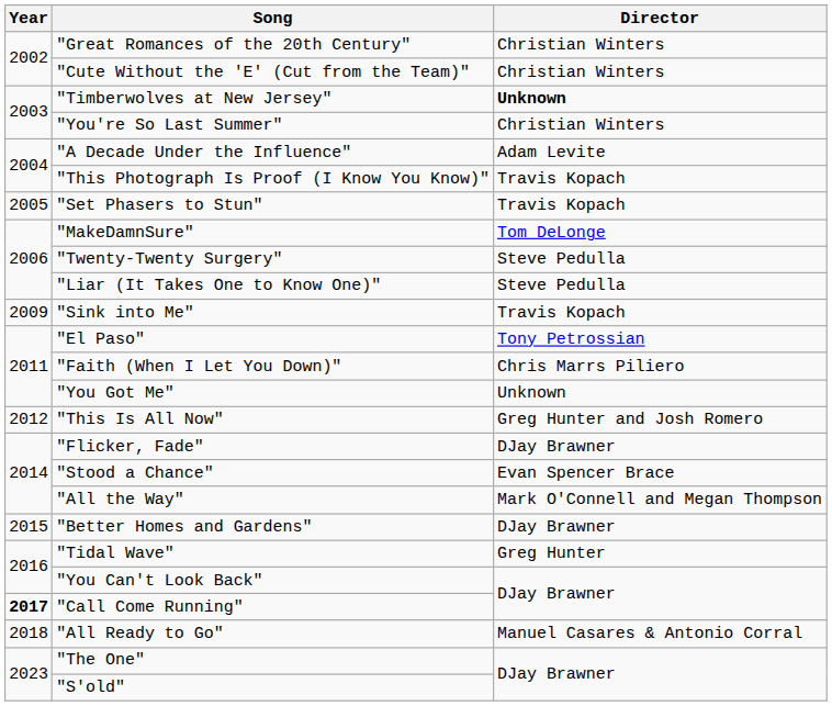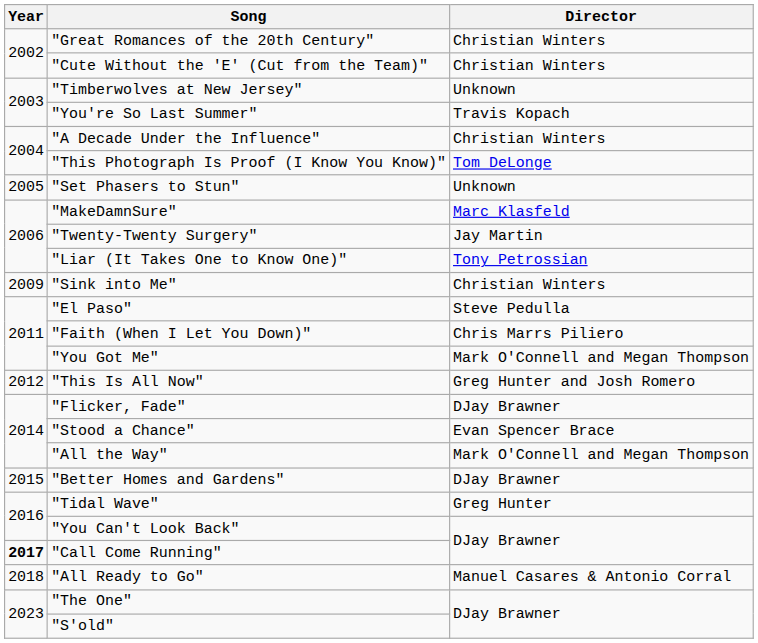 <table class="wikitable">
 <tr>
 <th>Year</th>
 <th>Song</th>
 <th>Director</th>
 </tr>
 <tr>
 <td rowspan="2">2002</td>
 <td>"Great Romances of the 20th Century"</td>
 <td>Christian Winters</td>
 </tr>
 <tr>
 <td>"Cute Without the 'E' (Cut from the Team)"</td>
 <td>Christian Winters</td>
 </tr>
 <tr>
 <td rowspan="2">2003</td>
 <td>"Timberwolves at New Jersey"</td>
-<td><strong>Unknown</strong></td>
+<td>Unknown</td>
 </tr>
 <tr>
 <td>"You're So Last Summer"</td>
-<td>Christian Winters</td>
+<td>Travis Kopach</td>
 </tr>
 <tr>
 <td rowspan="2">2004</td>
 <td>"A Decade Under the Influence"</td>
-<td>Adam Levite</td>
+<td>Christian Winters</td>
 </tr>
 <tr>
 <td>"This Photograph Is Proof (I Know You Know)"</td>
-<td>Travis Kopach</td>
+<td><a href='#'>Tom DeLonge</a></td>
 </tr>
 <tr>
 <td>2005</td>
 <td>"Set Phasers to Stun"</td>
-<td>Travis Kopach</td>
+<td>Unknown</td>
 </tr>
 <tr>
 <td rowspan="3">2006</td>
 <td>"MakeDamnSure"</td>
-<td><a href='#'>Tom DeLonge</a></td>
+<td><a href='#'>Marc Klasfeld</a></td>
 </tr>
 <tr>
 <td>"Twenty-Twenty Surgery"</td>
-<td>Steve Pedulla</td>
+<td>Jay Martin</td>
 </tr>
 <tr>
 <td>"Liar (It Takes One to Know One)"</td>
-<td>Steve Pedulla</td>
+<td><a href='#'>Tony Petrossian</a></td>
 </tr>
 <tr>
 <td>2009</td>
 <td>"Sink into Me"</td>
-<td>Travis Kopach</td>
+<td>Christian Winters</td>
 </tr>
 <tr>
 <td rowspan="3">2011</td>
 <td>"El Paso"</td>
-<td><a href='#'>Tony Petrossian</a></td>
+<td>Steve Pedulla</td>
 </tr>
 <tr>
 <td>"Faith (When I Let You Down)"</td>
 <td>Chris Marrs Piliero</td>
 </tr>
 <tr>
 <td>"You Got Me"</td>
-<td>Unknown</td>
+<td>Mark O'Connell and  Megan Thompson</td>
 </tr>
 <tr>
 <td>2012</td>
 <td>"This Is All Now"</td>
 <td>Greg Hunter and Josh Romero</td>
 </tr>
 <tr>
 <td rowspan="3">2014</td>
 <td>"Flicker, Fade"</td>
 <td>DJay Brawner</td>
 </tr>
 <tr>
 <td>"Stood a Chance"</td>
 <td>Evan Spencer Brace</td>
 </tr>
 <tr>
 <td>"All the Way"</td>
 <td>Mark O'Connell and  Megan Thompson</td>
 </tr>
 <tr>
 <td>2015</td>
 <td>"Better Homes and Gardens"</td>
 <td>DJay Brawner</td>
 </tr>
 <tr>
 <td rowspan="2">2016</td>
 <td>"Tidal Wave"</td>
 <td>Greg Hunter</td>
 </tr>
 <tr>
 <td>"You Can't Look Back"</td>
 <td rowspan="2">DJay Brawner</td>
 </tr>
 <tr>
 <td><strong>2017</strong></td>
 <td>"Call Come Running"</td>
 </tr>
 <tr>
 <td>2018</td>
 <td>"All Ready to Go"</td>
 <td>Manuel Casares & Antonio Corral</td>
 </tr>
 <tr>
 <td rowspan="2">2023</td>
 <td>"The One"</td>
 <td rowspan="2">DJay Brawner</td>
 </tr>
 <tr>
 <td>"S'old"</td>
 </tr>
 </table>
